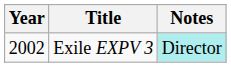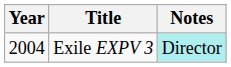 <table class="wikitable">
 <tr>
 <th>Year</th>
 <th>Title</th>
 <th>Notes</th>
 </tr>
 <tr>
-<td>2002</td>
+<td>2004</td>
 <td>Exile <em>EXPV 3</em></td>
 <td style="background: paleturquoise;">Director</td>
 </tr>
 </table>
